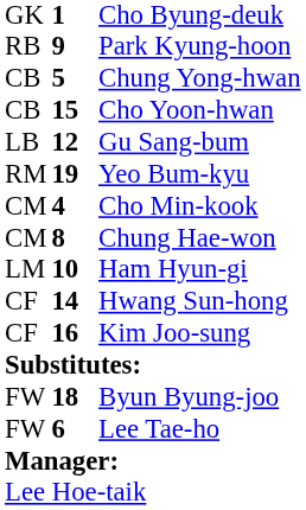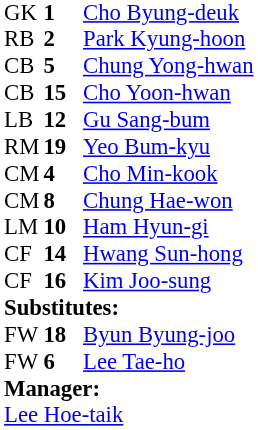 <table style="font-size: 90%" cellspacing="0" cellpadding="0">
 <tr>
 <th width="25"></th>
 <th width="25"></th>
 </tr>
 <tr>
 <td>GK</td>
 <td><strong>1</strong></td>
 <td><a href='#'>Cho Byung-deuk</a></td>
 </tr>
 <tr>
 <td>RB</td>
-<td><strong>9</strong></td>
+<td><strong>2</strong></td>
 <td><a href='#'>Park Kyung-hoon</a></td>
 </tr>
 <tr>
 <td>CB</td>
 <td><strong>5</strong></td>
 <td><a href='#'>Chung Yong-hwan</a></td>
 </tr>
 <tr>
 <td>CB</td>
 <td><strong>15</strong></td>
 <td><a href='#'>Cho Yoon-hwan</a></td>
 </tr>
 <tr>
 <td>LB</td>
 <td><strong>12</strong></td>
 <td><a href='#'>Gu Sang-bum</a></td>
 <td></td>
 </tr>
 <tr>
 <td>RM</td>
 <td><strong>19</strong></td>
 <td><a href='#'>Yeo Bum-kyu</a></td>
 <td></td>
 </tr>
 <tr>
 <td>CM</td>
 <td><strong>4</strong></td>
 <td><a href='#'>Cho Min-kook</a></td>
 </tr>
 <tr>
 <td>CM</td>
 <td><strong>8</strong></td>
 <td><a href='#'>Chung Hae-won</a></td>
 </tr>
 <tr>
 <td>LM</td>
 <td><strong>10</strong></td>
 <td><a href='#'>Ham Hyun-gi</a></td>
 <td></td>
 <td></td>
 </tr>
 <tr>
 <td>CF</td>
 <td><strong>14</strong></td>
 <td><a href='#'>Hwang Sun-hong</a></td>
 <td></td>
 <td></td>
 </tr>
 <tr>
 <td>CF</td>
 <td><strong>16</strong></td>
 <td><a href='#'>Kim Joo-sung</a></td>
 <td></td>
 </tr>
 <tr>
 <td colspan=3><strong>Substitutes:</strong></td>
 </tr>
 <tr>
 <td>FW</td>
 <td><strong>18</strong></td>
 <td><a href='#'>Byun Byung-joo</a></td>
 <td></td>
 <td></td>
 </tr>
 <tr>
 <td>FW</td>
 <td><strong>6</strong></td>
 <td><a href='#'>Lee Tae-ho</a></td>
 <td></td>
 <td></td>
 </tr>
 <tr>
 <td colspan=3><strong>Manager:</strong></td>
 </tr>
 <tr>
 <td colspan=3> <a href='#'>Lee Hoe-taik</a></td>
 </tr>
 </table>
